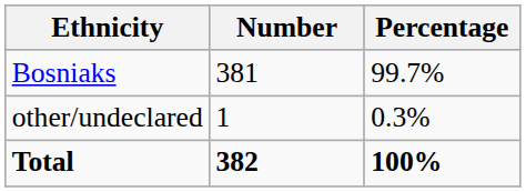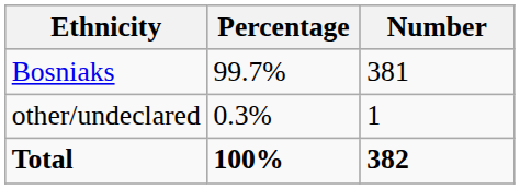 <table class="wikitable">
 <tr>
 <th width="100px">Ethnicity</th>
+<th width="80px">Percentage</th>
 <th width="80px">Number</th>
-<th width="80px">Percentage</th>
 </tr>
 <tr>
 <td><a href='#'>Bosniaks</a></td>
+<td>99.7%</td>
 <td>381</td>
-<td>99.7%</td>
 </tr>
 <tr>
 <td>other/undeclared</td>
+<td>0.3%</td>
 <td>1</td>
-<td>0.3%</td>
 </tr>
 <tr>
 <td><strong>Total</strong></td>
+<td><strong>100%</strong></td>
 <td><strong>382</strong></td>
-<td><strong>100%</strong></td>
 </tr>
 </table>
